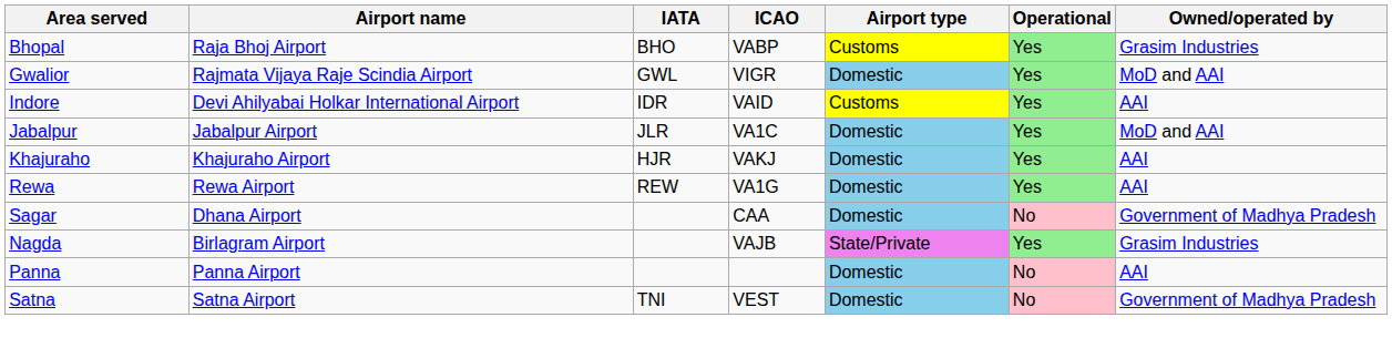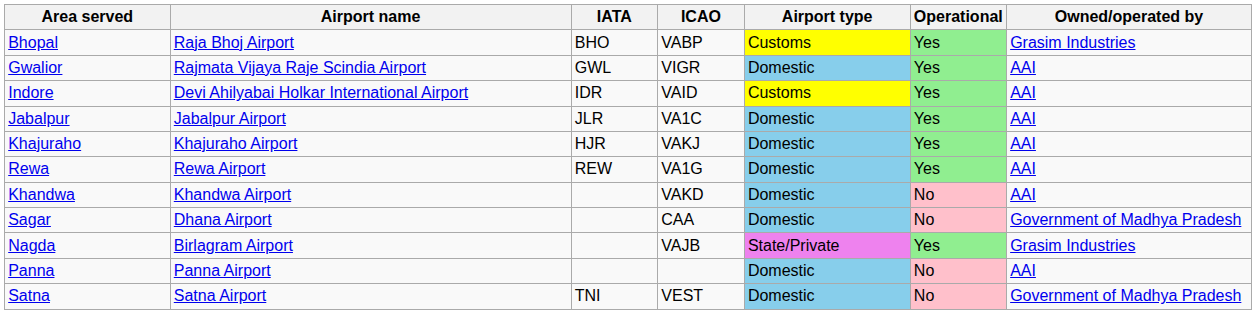 <table class="sortable wikitable"style="text-align:left;"style="font-size: 85%">
 <tr>
 <th style="width:10em;">Area served</th>
 <th style="width:25em;">Airport name</th>
 <th style="width:5em;">IATA</th>
 <th style="width:5em;">ICAO</th>
 <th style="width:10em;">Airport type</th>
 <th style="width:5em;">Operational</th>
 <th style="width:15em;">Owned/operated by</th>
 </tr>
 <tr>
 <td><a href='#'>Bhopal</a></td>
 <td><a href='#'>Raja Bhoj Airport</a></td>
 <td>BHO</td>
 <td>VABP</td>
 <td style="background:yellow;">Customs</td>
 <td style="background:lightgreen;">Yes</td>
 <td><a href='#'>Grasim Industries</a></td>
 </tr>
 <tr>
 <td><a href='#'>Gwalior</a></td>
 <td><a href='#'>Rajmata Vijaya Raje Scindia Airport</a></td>
 <td>GWL</td>
 <td>VIGR</td>
 <td style="background:skyblue;">Domestic</td>
 <td style="background:lightgreen;">Yes</td>
-<td><a href='#'>MoD</a> and <a href='#'>AAI</a></td>
+<td><a href='#'>AAI</a></td>
 </tr>
 <tr>
 <td><a href='#'>Indore</a></td>
 <td><a href='#'>Devi Ahilyabai Holkar International Airport</a></td>
 <td>IDR</td>
 <td>VAID</td>
 <td style="background:yellow;">Customs</td>
 <td style="background:lightgreen;">Yes</td>
 <td><a href='#'>AAI</a></td>
 </tr>
 <tr>
 <td><a href='#'>Jabalpur</a></td>
 <td><a href='#'>Jabalpur Airport</a></td>
 <td>JLR</td>
 <td>VA1C</td>
 <td style="background:skyblue;">Domestic</td>
 <td style="background:lightgreen;">Yes</td>
-<td><a href='#'>MoD</a> and <a href='#'>AAI</a></td>
+<td><a href='#'>AAI</a></td>
 </tr>
 <tr>
 <td><a href='#'>Khajuraho</a></td>
 <td><a href='#'>Khajuraho Airport</a></td>
 <td>HJR</td>
 <td>VAKJ</td>
 <td style="background:skyblue;">Domestic</td>
 <td style="background:lightgreen;">Yes</td>
 <td><a href='#'>AAI</a></td>
 </tr>
 <tr>
 <td><a href='#'>Rewa</a></td>
 <td><a href='#'>Rewa Airport</a></td>
 <td>REW</td>
 <td>VA1G</td>
 <td style="background:skyblue;">Domestic</td>
 <td style="background:lightgreen;">Yes</td>
+<td><a href='#'>AAI</a></td>
+</tr>
+<tr>
+<td><a href='#'>Khandwa</a></td>
+<td><a href='#'>Khandwa Airport</a></td>
+<td></td>
+<td>VAKD</td>
+<td style="background:skyblue;">Domestic</td>
+<td style="background:pink;">No</td>
 <td><a href='#'>AAI</a></td>
 </tr>
 <tr>
 <td><a href='#'>Sagar</a></td>
 <td><a href='#'>Dhana Airport</a></td>
 <td></td>
 <td>CAA</td>
 <td style="background:skyblue;">Domestic</td>
 <td style="background:pink;">No</td>
 <td><a href='#'>Government of Madhya Pradesh</a></td>
 </tr>
 <tr>
 <td><a href='#'>Nagda</a></td>
 <td><a href='#'>Birlagram Airport</a></td>
 <td></td>
 <td>VAJB</td>
 <td style="background:violet;">State/Private</td>
 <td style="background:lightgreen;">Yes</td>
 <td><a href='#'>Grasim Industries</a></td>
 </tr>
 <tr>
 <td><a href='#'>Panna</a></td>
 <td><a href='#'>Panna Airport</a></td>
 <td></td>
 <td></td>
 <td style="background:skyblue;">Domestic</td>
 <td style="background:pink;">No</td>
 <td><a href='#'>AAI</a></td>
 </tr>
 <tr>
 <td><a href='#'>Satna</a></td>
 <td><a href='#'>Satna Airport</a></td>
 <td>TNI</td>
 <td>VEST</td>
 <td style="background:skyblue;">Domestic</td>
 <td style="background:pink;">No</td>
 <td><a href='#'>Government of Madhya Pradesh</a></td>
 </tr>
 </table>
